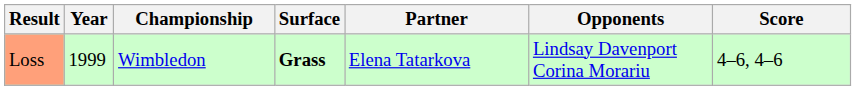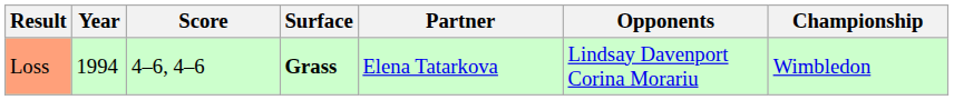 <table class="sortable wikitable">
 <tr>
 <th style="width:40px">Result</th>
 <th style="width:35px">Year</th>
-<th style="width:130px">Championship</th>
+<th style="width:110px" class="unsortable">Score</th>
 <th style="width:50px">Surface</th>
 <th style="width:150px">Partner</th>
 <th style="width:150px">Opponents</th>
-<th style="width:110px" class="unsortable">Score</th>
+<th style="width:130px">Championship</th>
 </tr>
 <tr style="background:#ccffcc;">
 <td style="background:#ffa07a;">Loss</td>
-<td>1999</td>
-<td><a href='#'>Wimbledon</a></td>
+<td>1994</td>
+<td>4–6, 4–6</td>
 <td><strong>Grass</strong></td>
 <td> <a href='#'>Elena Tatarkova</a></td>
 <td> <a href='#'>Lindsay Davenport</a> <br>  <a href='#'>Corina Morariu</a></td>
-<td>4–6, 4–6</td>
+<td><a href='#'>Wimbledon</a></td>
 </tr>
 </table>
